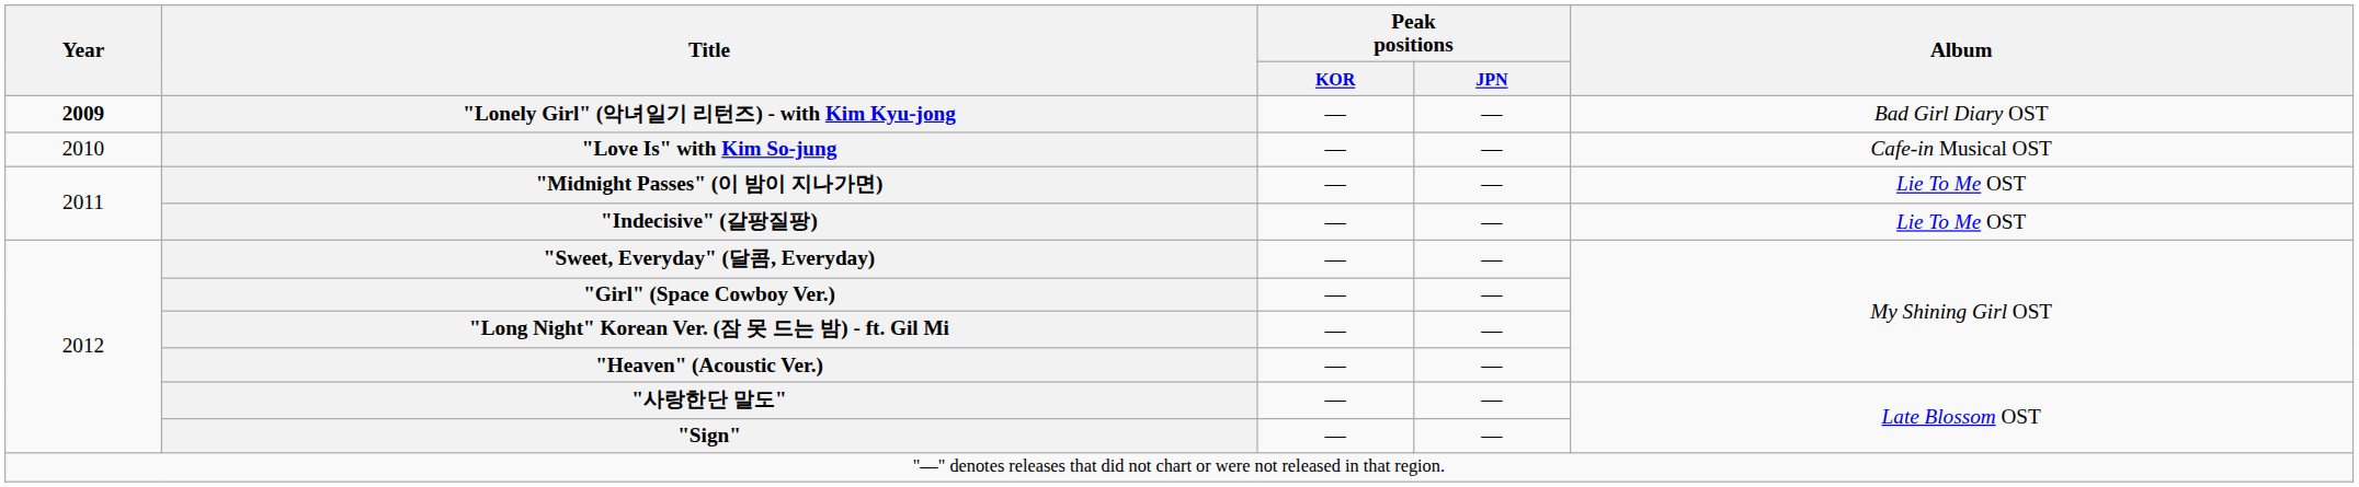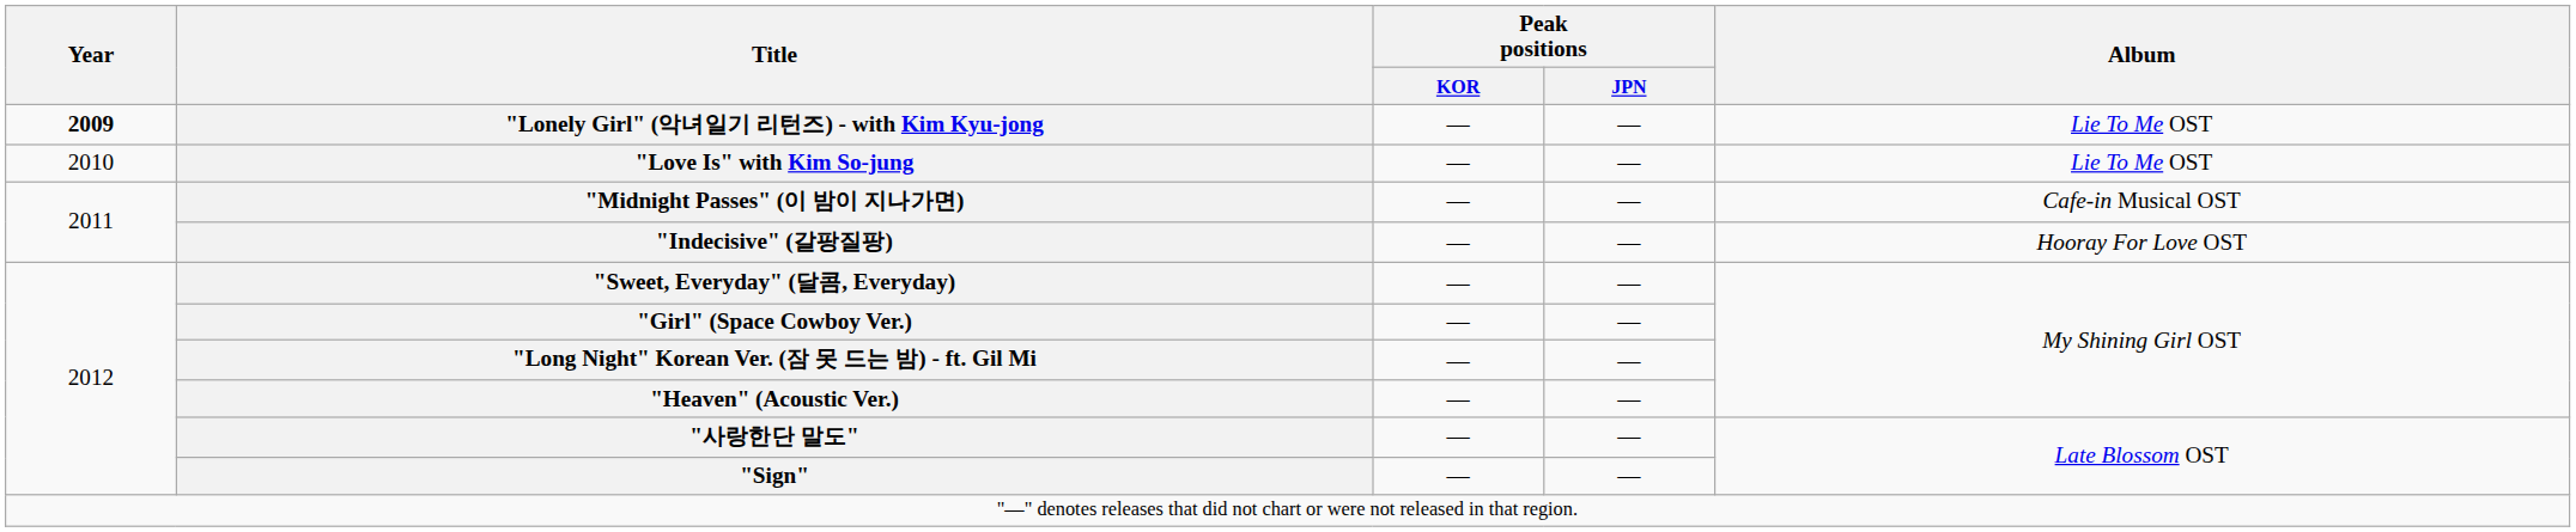 <table class="wikitable plainrowheaders" style="width:90%; text-align:center;">
 <tr>
 <th rowspan=2 width=5%>Year</th>
 <th rowspan="2" width=35%>Title</th>
 <th colspan="2" width=10%>Peak<br>positions</th>
 <th rowspan=2 width=25%>Album</th>
 </tr>
 <tr>
 <th style="width:2.5em;"><small><strong><a href='#'>KOR</a></strong><br> </small></th>
 <th style="width:2.5em;"><small><strong><a href='#'>JPN</a></strong><br> </small></th>
 </tr>
 <tr>
 <td><strong>2009</strong></td>
 <th scope=row>"Lonely Girl" (악녀일기 리턴즈) - with <a href='#'>Kim Kyu-jong</a></th>
 <td>—</td>
 <td>—</td>
-<td><em>Bad Girl Diary</em> OST</td>
+<td><em><a href='#'>Lie To Me</a></em> OST</td>
 </tr>
 <tr>
 <td>2010</td>
 <th scope=row>"Love Is" with <a href='#'>Kim So-jung</a></th>
 <td>—</td>
 <td>—</td>
-<td><em>Cafe-in</em> Musical OST</td>
+<td><em><a href='#'>Lie To Me</a></em> OST</td>
 </tr>
 <tr>
 <td rowspan="2">2011</td>
 <th scope=row>"Midnight Passes" (이 밤이 지나가면)</th>
 <td>—</td>
 <td>—</td>
-<td><em><a href='#'>Lie To Me</a></em> OST</td>
+<td><em>Cafe-in</em> Musical OST</td>
 </tr>
 <tr>
 <th scope=row>"Indecisive" (갈팡질팡)</th>
 <td>—</td>
 <td>—</td>
-<td><em><a href='#'>Lie To Me</a></em> OST</td>
+<td><em>Hooray For Love</em> OST</td>
 </tr>
 <tr>
 <td rowspan=6>2012</td>
 <th scope=row>"Sweet, Everyday" (달콤, Everyday)</th>
 <td>—</td>
 <td>—</td>
 <td rowspan=4><em>My Shining Girl</em> OST</td>
 </tr>
 <tr>
 <th scope=row>"Girl" (Space Cowboy Ver.)</th>
 <td>—</td>
 <td>—</td>
 </tr>
 <tr>
 <th scope=row>"Long Night" Korean Ver. (잠 못 드는 밤) - ft. Gil Mi</th>
 <td>—</td>
 <td>—</td>
 </tr>
 <tr>
 <th scope=row>"Heaven" (Acoustic Ver.)</th>
 <td>—</td>
 <td>—</td>
 </tr>
 <tr>
 <th scope=row>"사랑한단 말도"</th>
 <td>—</td>
 <td>—</td>
 <td rowspan=2><em><a href='#'>Late Blossom</a></em> OST</td>
 </tr>
 <tr>
 <th scope=row>"Sign"</th>
 <td>—</td>
 <td>—</td>
 </tr>
 <tr>
 <td colspan="6" style="font-size: 85%;">"—" denotes releases that did not chart or were not released in that region.</td>
 </tr>
 </table>
